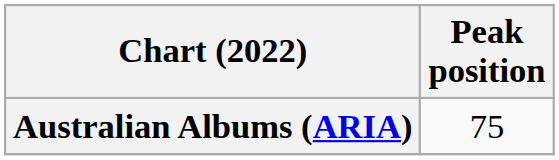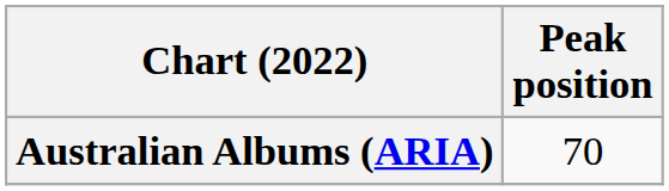 <table class="wikitable sortable plainrowheaders" style="text-align:center">
 <tr>
 <th scope="col">Chart (2022)</th>
 <th scope="col">Peak<br>position</th>
 </tr>
 <tr>
 <th scope="row">Australian Albums (<a href='#'>ARIA</a>)</th>
-<td>75</td>
+<td>70</td>
 </tr>
 <tr>
 </tr>
 <tr>
 </tr>
 <tr>
 </tr>
 <tr>
 </tr>
 <tr>
 </tr>
 </table>
